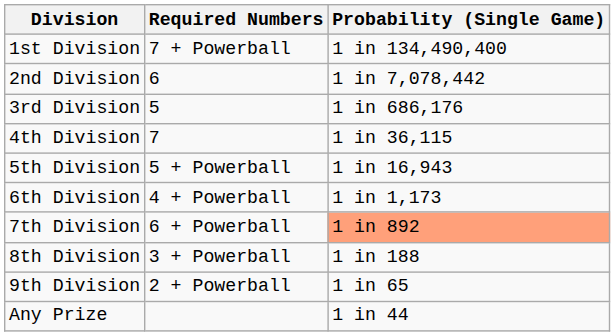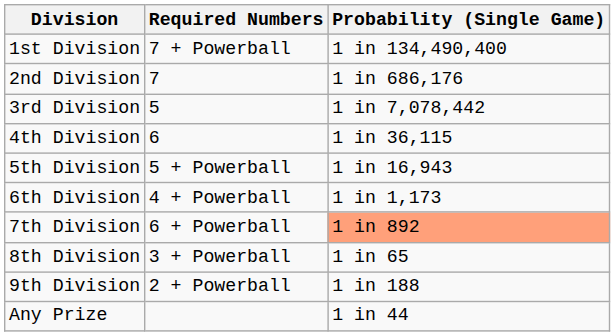 <table class="wikitable">
 <tr>
 <th>Division</th>
 <th>Required Numbers</th>
 <th>Probability (Single Game)</th>
 </tr>
 <tr>
 <td>1st Division</td>
 <td>7 + Powerball</td>
 <td>1 in 134,490,400</td>
 </tr>
 <tr>
 <td>2nd Division</td>
-<td>6</td>
-<td>1 in 7,078,442</td>
+<td>7</td>
+<td>1 in 686,176</td>
 </tr>
 <tr>
 <td>3rd Division</td>
 <td>5</td>
-<td>1 in 686,176</td>
+<td>1 in 7,078,442</td>
 </tr>
 <tr>
 <td>4th Division</td>
-<td>7</td>
+<td>6</td>
 <td>1 in 36,115</td>
 </tr>
 <tr>
 <td>5th Division</td>
 <td>5 + Powerball</td>
 <td>1 in 16,943</td>
 </tr>
 <tr>
 <td>6th Division</td>
 <td>4 + Powerball</td>
 <td>1 in 1,173</td>
 </tr>
 <tr>
 <td>7th Division</td>
 <td>6 + Powerball</td>
 <td style="background: lightsalmon;">1 in 892</td>
 </tr>
 <tr>
 <td>8th Division</td>
 <td>3 + Powerball</td>
-<td>1 in 188</td>
+<td>1 in 65</td>
 </tr>
 <tr>
 <td>9th Division</td>
 <td>2 + Powerball</td>
-<td>1 in 65</td>
+<td>1 in 188</td>
 </tr>
 <tr>
 <td>Any Prize</td>
 <td></td>
 <td>1 in 44</td>
 </tr>
 </table>
